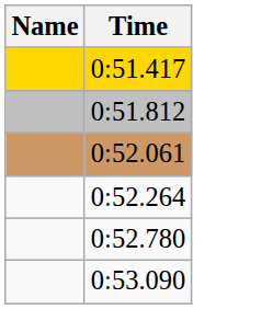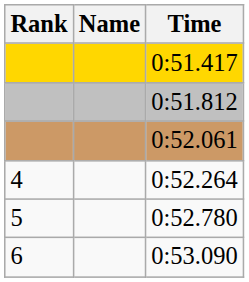 <table class="wikitable">
 <tr>
+<th>Rank</th>
 <th>Name</th>
 <th>Time</th>
 </tr>
 <tr style="background:gold;">
 <td></td>
+<td></td>
 <td>0:51.417</td>
 </tr>
 <tr style="background:silver;">
+<td></td>
 <td></td>
 <td>0:51.812</td>
 </tr>
 <tr style="background:#cc9966;">
 <td></td>
+<td></td>
 <td>0:52.061</td>
 </tr>
 <tr>
+<td>4</td>
 <td></td>
 <td>0:52.264</td>
 </tr>
 <tr>
+<td>5</td>
 <td></td>
 <td>0:52.780</td>
 </tr>
 <tr>
+<td>6</td>
 <td></td>
 <td>0:53.090</td>
 </tr>
 </table>
